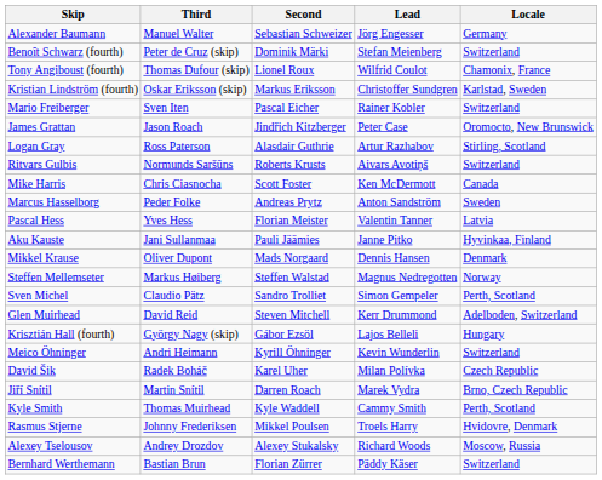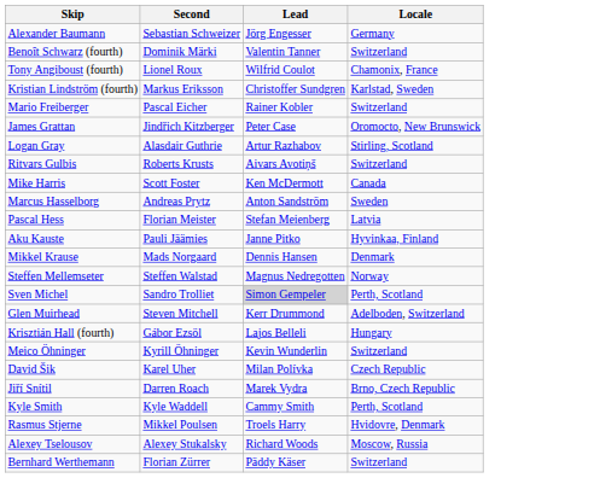 <table class=wikitable>
 <tr>
 <th>Skip</th>
-<th>Third</th>
 <th>Second</th>
 <th>Lead</th>
 <th>Locale</th>
 </tr>
 <tr>
 <td><a href='#'>Alexander Baumann</a></td>
-<td><a href='#'>Manuel Walter</a></td>
 <td><a href='#'>Sebastian Schweizer</a></td>
 <td><a href='#'>Jörg Engesser</a></td>
 <td> <a href='#'>Germany</a></td>
 </tr>
 <tr>
 <td><a href='#'>Benoît Schwarz</a> (fourth)</td>
-<td><a href='#'>Peter de Cruz</a> (skip)</td>
 <td><a href='#'>Dominik Märki</a></td>
-<td><a href='#'>Stefan Meienberg</a></td>
+<td><a href='#'>Valentin Tanner</a></td>
 <td> <a href='#'>Switzerland</a></td>
 </tr>
 <tr>
 <td><a href='#'>Tony Angiboust</a> (fourth)</td>
-<td><a href='#'>Thomas Dufour</a> (skip)</td>
 <td><a href='#'>Lionel Roux</a></td>
 <td><a href='#'>Wilfrid Coulot</a></td>
 <td> <a href='#'>Chamonix</a>, <a href='#'>France</a></td>
 </tr>
 <tr>
 <td><a href='#'>Kristian Lindström</a> (fourth)</td>
-<td><a href='#'>Oskar Eriksson</a> (skip)</td>
 <td><a href='#'>Markus Eriksson</a></td>
 <td><a href='#'>Christoffer Sundgren</a></td>
 <td> <a href='#'>Karlstad</a>, <a href='#'>Sweden</a></td>
 </tr>
 <tr>
 <td><a href='#'>Mario Freiberger</a></td>
-<td><a href='#'>Sven Iten</a></td>
 <td><a href='#'>Pascal Eicher</a></td>
 <td><a href='#'>Rainer Kobler</a></td>
 <td> <a href='#'>Switzerland</a></td>
 </tr>
 <tr>
 <td><a href='#'>James Grattan</a></td>
-<td><a href='#'>Jason Roach</a></td>
 <td><a href='#'>Jindřich Kitzberger</a></td>
 <td><a href='#'>Peter Case</a></td>
 <td> <a href='#'>Oromocto</a>, <a href='#'>New Brunswick</a></td>
 </tr>
 <tr>
 <td><a href='#'>Logan Gray</a></td>
-<td><a href='#'>Ross Paterson</a></td>
 <td><a href='#'>Alasdair Guthrie</a></td>
 <td><a href='#'>Artur Razhabov</a></td>
 <td> <a href='#'>Stirling, Scotland</a></td>
 </tr>
 <tr>
 <td><a href='#'>Ritvars Gulbis</a></td>
-<td><a href='#'>Normunds Saršūns</a></td>
 <td><a href='#'>Roberts Krusts</a></td>
 <td><a href='#'>Aivars Avotiņš</a></td>
 <td> <a href='#'>Switzerland</a></td>
 </tr>
 <tr>
 <td><a href='#'>Mike Harris</a></td>
-<td><a href='#'>Chris Ciasnocha</a></td>
 <td><a href='#'>Scott Foster</a></td>
 <td><a href='#'>Ken McDermott</a></td>
 <td> <a href='#'>Canada</a></td>
 </tr>
 <tr>
 <td><a href='#'>Marcus Hasselborg</a></td>
-<td><a href='#'>Peder Folke</a></td>
 <td><a href='#'>Andreas Prytz</a></td>
 <td><a href='#'>Anton Sandström</a></td>
 <td> <a href='#'>Sweden</a></td>
 </tr>
 <tr>
 <td><a href='#'>Pascal Hess</a></td>
-<td><a href='#'>Yves Hess</a></td>
 <td><a href='#'>Florian Meister</a></td>
-<td><a href='#'>Valentin Tanner</a></td>
+<td><a href='#'>Stefan Meienberg</a></td>
 <td> <a href='#'>Latvia</a></td>
 </tr>
 <tr>
 <td><a href='#'>Aku Kauste</a></td>
-<td><a href='#'>Jani Sullanmaa</a></td>
 <td><a href='#'>Pauli Jäämies</a></td>
 <td><a href='#'>Janne Pitko</a></td>
 <td> <a href='#'>Hyvinkaa, Finland</a></td>
 </tr>
 <tr>
 <td><a href='#'>Mikkel Krause</a></td>
-<td><a href='#'>Oliver Dupont</a></td>
 <td><a href='#'>Mads Norgaard</a></td>
 <td><a href='#'>Dennis Hansen</a></td>
 <td> <a href='#'>Denmark</a></td>
 </tr>
 <tr>
 <td><a href='#'>Steffen Mellemseter</a></td>
-<td><a href='#'>Markus Høiberg</a></td>
 <td><a href='#'>Steffen Walstad</a></td>
 <td><a href='#'>Magnus Nedregotten</a></td>
 <td> <a href='#'>Norway</a></td>
 </tr>
 <tr>
 <td><a href='#'>Sven Michel</a></td>
-<td><a href='#'>Claudio Pätz</a></td>
 <td><a href='#'>Sandro Trolliet</a></td>
-<td><a href='#'>Simon Gempeler</a></td>
+<td style="background: lightgrey;"><a href='#'>Simon Gempeler</a></td>
 <td> <a href='#'>Perth, Scotland</a></td>
 </tr>
 <tr>
 <td><a href='#'>Glen Muirhead</a></td>
-<td><a href='#'>David Reid</a></td>
 <td><a href='#'>Steven Mitchell</a></td>
 <td><a href='#'>Kerr Drummond</a></td>
 <td> <a href='#'>Adelboden</a>, <a href='#'>Switzerland</a></td>
 </tr>
 <tr>
 <td><a href='#'>Krisztián Hall</a> (fourth)</td>
-<td><a href='#'>György Nagy</a> (skip)</td>
 <td><a href='#'>Gábor Ezsöl</a></td>
 <td><a href='#'>Lajos Belleli</a></td>
 <td> <a href='#'>Hungary</a></td>
 </tr>
 <tr>
 <td><a href='#'>Meico Öhninger</a></td>
-<td><a href='#'>Andri Heimann</a></td>
 <td><a href='#'>Kyrill Öhninger</a></td>
 <td><a href='#'>Kevin Wunderlin</a></td>
 <td> <a href='#'>Switzerland</a></td>
 </tr>
 <tr>
 <td><a href='#'>David Šik</a></td>
-<td><a href='#'>Radek Boháč</a></td>
 <td><a href='#'>Karel Uher</a></td>
 <td><a href='#'>Milan Polívka</a></td>
 <td> <a href='#'>Czech Republic</a></td>
 </tr>
 <tr>
 <td><a href='#'>Jiří Snítil</a></td>
-<td><a href='#'>Martin Snítil</a></td>
 <td><a href='#'>Darren Roach</a></td>
 <td><a href='#'>Marek Vydra</a></td>
 <td> <a href='#'>Brno, Czech Republic</a></td>
 </tr>
 <tr>
 <td><a href='#'>Kyle Smith</a></td>
-<td><a href='#'>Thomas Muirhead</a></td>
 <td><a href='#'>Kyle Waddell</a></td>
 <td><a href='#'>Cammy Smith</a></td>
 <td> <a href='#'>Perth, Scotland</a></td>
 </tr>
 <tr>
 <td><a href='#'>Rasmus Stjerne</a></td>
-<td><a href='#'>Johnny Frederiksen</a></td>
 <td><a href='#'>Mikkel Poulsen</a></td>
 <td><a href='#'>Troels Harry</a></td>
 <td> <a href='#'>Hvidovre</a>, <a href='#'>Denmark</a></td>
 </tr>
 <tr>
 <td><a href='#'>Alexey Tselousov</a></td>
-<td><a href='#'>Andrey Drozdov</a></td>
 <td><a href='#'>Alexey Stukalsky</a></td>
 <td><a href='#'>Richard Woods</a></td>
 <td> <a href='#'>Moscow</a>, <a href='#'>Russia</a></td>
 </tr>
 <tr>
 <td><a href='#'>Bernhard Werthemann</a></td>
-<td><a href='#'>Bastian Brun</a></td>
 <td><a href='#'>Florian Zürrer</a></td>
 <td><a href='#'>Päddy Käser</a></td>
 <td> <a href='#'>Switzerland</a></td>
 </tr>
 </table>
